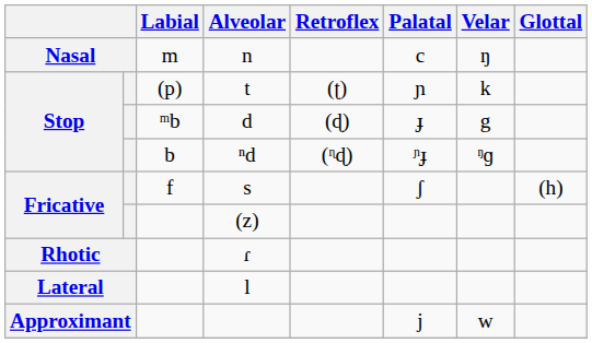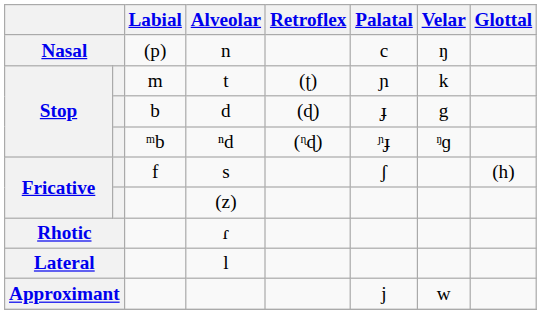 <table class="wikitable" style="text-align:center">
 <tr>
 <th colspan="2"></th>
 <th><a href='#'>Labial</a></th>
 <th><a href='#'>Alveolar</a></th>
 <th><a href='#'>Retroflex</a></th>
 <th><a href='#'>Palatal</a></th>
 <th><a href='#'>Velar</a></th>
 <th><a href='#'>Glottal</a></th>
 </tr>
 <tr>
 <th colspan="2"><a href='#'>Nasal</a></th>
-<td>m</td>
+<td>(p)</td>
 <td>n</td>
 <td></td>
 <td>c</td>
 <td>ŋ</td>
 <td></td>
 </tr>
 <tr>
 <th rowspan="3"><a href='#'>Stop</a></th>
 <th></th>
-<td>(p)</td>
+<td>m</td>
 <td>t</td>
 <td>(ʈ)</td>
 <td>ɲ</td>
 <td>k</td>
 <td></td>
 </tr>
 <tr>
 <th></th>
-<td>ᵐb</td>
+<td>b</td>
 <td>d</td>
 <td>(ɖ)</td>
 <td>ɟ</td>
 <td>g</td>
 <td></td>
 </tr>
 <tr>
 <th></th>
-<td>b</td>
+<td>ᵐb</td>
 <td>ⁿd</td>
 <td>(ᶯɖ)</td>
 <td>ᶮɟ</td>
 <td>ᵑɡ</td>
 <td></td>
 </tr>
 <tr>
 <th rowspan="2"><a href='#'>Fricative</a></th>
 <th></th>
 <td>f</td>
 <td>s</td>
 <td></td>
 <td>ʃ</td>
 <td></td>
 <td>(h)</td>
 </tr>
 <tr>
 <th></th>
 <td></td>
 <td>(z)</td>
 <td></td>
 <td></td>
 <td></td>
 <td></td>
 </tr>
 <tr>
 <th colspan="2"><a href='#'>Rhotic</a></th>
 <td></td>
 <td>ɾ</td>
 <td></td>
 <td></td>
 <td></td>
 <td></td>
 </tr>
 <tr>
 <th colspan="2"><a href='#'>Lateral</a></th>
 <td></td>
 <td>l</td>
 <td></td>
 <td></td>
 <td></td>
 <td></td>
 </tr>
 <tr>
 <th colspan="2"><a href='#'>Approximant</a></th>
 <td></td>
 <td></td>
 <td></td>
 <td>j</td>
 <td>w</td>
 <td></td>
 </tr>
 <tr>
 </tr>
 </table>
